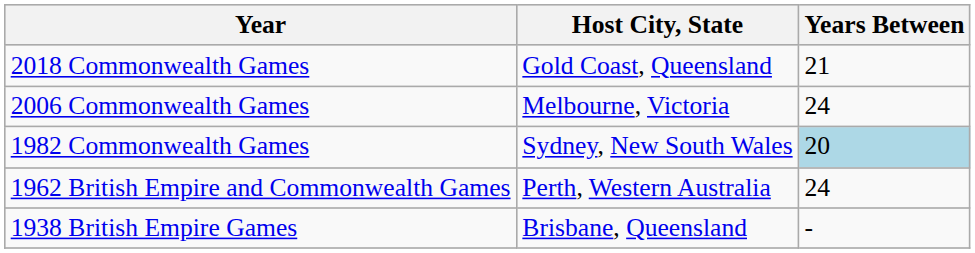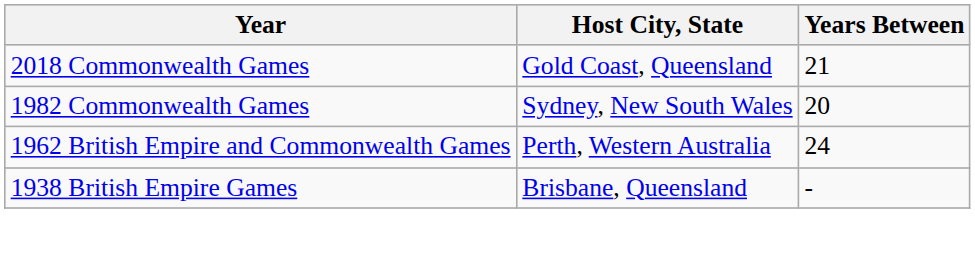 <table class="wikitable">
 <tr>
 <th>Year</th>
 <th>Host City, State</th>
 <th>Years Between</th>
 </tr>
 <tr>
 <td><a href='#'>2018 Commonwealth Games</a></td>
 <td><a href='#'>Gold Coast</a>, <a href='#'>Queensland</a></td>
 <td>21</td>
 </tr>
 <tr>
-<td><a href='#'>2006 Commonwealth Games</a></td>
-<td><a href='#'>Melbourne</a>, <a href='#'>Victoria</a></td>
-<td>24</td>
-</tr>
-<tr>
 <td><a href='#'>1982 Commonwealth Games</a></td>
 <td><a href='#'>Sydney</a>, <a href='#'>New South Wales</a></td>
-<td style="background: lightblue;">20</td>
+<td>20</td>
 </tr>
 <tr>
 <td><a href='#'>1962 British Empire and Commonwealth Games</a></td>
 <td><a href='#'>Perth</a>, <a href='#'>Western Australia</a></td>
 <td>24</td>
 </tr>
 <tr>
 <td><a href='#'>1938 British Empire Games</a></td>
 <td><a href='#'>Brisbane</a>, <a href='#'>Queensland</a></td>
 <td>-</td>
 </tr>
 </table>
